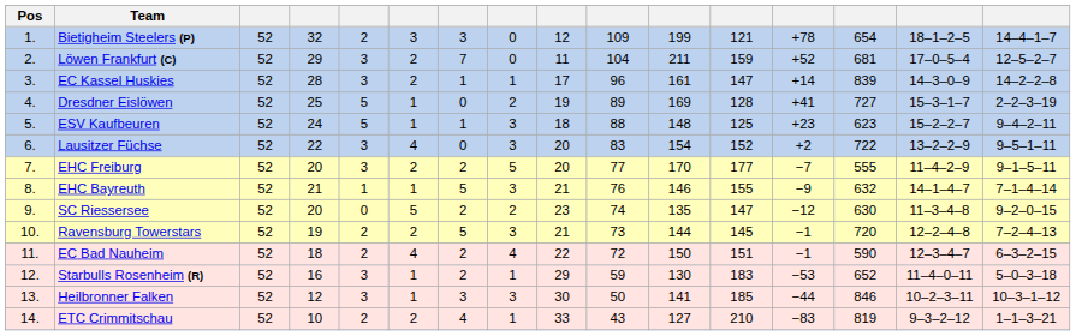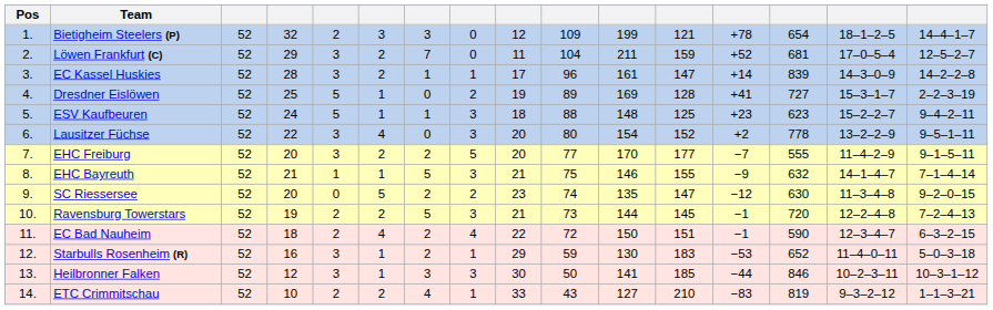 <table class="wikitable" style="text-align:center; background:#BCD2EE;">
 <tr style="background:#E0E0E0">
 <th style="width:4%" class="unsortable">Pos</th>
 <th style="width:15%">Team</th>
 <th style="width:4%"></th>
 <th style="width:4%"></th>
 <th style="width:4%"></th>
 <th style="width:4%"></th>
 <th style="width:4%"></th>
 <th style="width:4%"></th>
 <th style="width:4%"></th>
 <th style="width:5%"></th>
 <th style="width:5%"></th>
 <th style="width:5%"></th>
 <th style="width:5%"></th>
 <th style="width:5%"></th>
 <th style="width:7%"></th>
 <th style="width:7%"></th>
 </tr>
 <tr>
 <td>1.</td>
 <td style="text-align:left"><a href='#'>Bietigheim Steelers</a> <small><strong>(P)</strong></small></td>
 <td>52</td>
 <td>32</td>
 <td>2</td>
 <td>3</td>
 <td>3</td>
 <td>0</td>
 <td>12</td>
 <td>109</td>
 <td>199</td>
 <td>121</td>
 <td>+78</td>
 <td>654</td>
 <td>18–1–2–5</td>
 <td>14–4–1–7</td>
 </tr>
 <tr>
 <td>2.</td>
 <td style="text-align:left"><a href='#'>Löwen Frankfurt</a> <small><strong>(C)</strong></small></td>
 <td>52</td>
 <td>29</td>
 <td>3</td>
 <td>2</td>
 <td>7</td>
 <td>0</td>
 <td>11</td>
 <td>104</td>
 <td>211</td>
 <td>159</td>
 <td>+52</td>
 <td>681</td>
 <td>17–0–5–4</td>
 <td>12–5–2–7</td>
 </tr>
 <tr>
 <td>3.</td>
 <td style="text-align:left"><a href='#'>EC Kassel Huskies</a></td>
 <td>52</td>
 <td>28</td>
 <td>3</td>
 <td>2</td>
 <td>1</td>
 <td>1</td>
 <td>17</td>
 <td>96</td>
 <td>161</td>
 <td>147</td>
 <td>+14</td>
 <td>839</td>
 <td>14–3–0–9</td>
 <td>14–2–2–8</td>
 </tr>
 <tr>
 <td>4.</td>
 <td style="text-align:left"><a href='#'>Dresdner Eislöwen</a></td>
 <td>52</td>
 <td>25</td>
 <td>5</td>
 <td>1</td>
 <td>0</td>
 <td>2</td>
 <td>19</td>
 <td>89</td>
 <td>169</td>
 <td>128</td>
 <td>+41</td>
 <td>727</td>
 <td>15–3–1–7</td>
 <td>2–2–3–19</td>
 </tr>
 <tr>
 <td>5.</td>
 <td style="text-align:left"><a href='#'>ESV Kaufbeuren</a></td>
 <td>52</td>
 <td>24</td>
 <td>5</td>
 <td>1</td>
 <td>1</td>
 <td>3</td>
 <td>18</td>
 <td>88</td>
 <td>148</td>
 <td>125</td>
 <td>+23</td>
 <td>623</td>
 <td>15–2–2–7</td>
 <td>9–4–2–11</td>
 </tr>
 <tr>
 <td>6.</td>
 <td style="text-align:left"><a href='#'>Lausitzer Füchse</a></td>
 <td>52</td>
 <td>22</td>
 <td>3</td>
 <td>4</td>
 <td>0</td>
 <td>3</td>
 <td>20</td>
-<td>83</td>
+<td>80</td>
 <td>154</td>
 <td>152</td>
 <td>+2</td>
-<td>722</td>
+<td>778</td>
 <td>13–2–2–9</td>
 <td>9–5–1–11</td>
 </tr>
 <tr style="background:#FFFFBB">
 <td>7.</td>
 <td style="text-align:left"><a href='#'>EHC Freiburg</a></td>
 <td>52</td>
 <td>20</td>
 <td>3</td>
 <td>2</td>
 <td>2</td>
 <td>5</td>
 <td>20</td>
 <td>77</td>
 <td>170</td>
 <td>177</td>
 <td>−7</td>
 <td>555</td>
 <td>11–4–2–9</td>
 <td>9–1–5–11</td>
 </tr>
 <tr style="background:#FFFFBB">
 <td>8.</td>
 <td style="text-align:left"><a href='#'>EHC Bayreuth</a></td>
 <td>52</td>
 <td>21</td>
 <td>1</td>
 <td>1</td>
 <td>5</td>
 <td>3</td>
 <td>21</td>
-<td>76</td>
+<td>75</td>
 <td>146</td>
 <td>155</td>
 <td>−9</td>
 <td>632</td>
 <td>14–1–4–7</td>
 <td>7–1–4–14</td>
 </tr>
 <tr style="background:#FFFFBB">
 <td>9.</td>
 <td style="text-align:left"><a href='#'>SC Riessersee</a></td>
 <td>52</td>
 <td>20</td>
 <td>0</td>
 <td>5</td>
 <td>2</td>
 <td>2</td>
 <td>23</td>
 <td>74</td>
 <td>135</td>
 <td>147</td>
 <td>−12</td>
 <td>630</td>
 <td>11–3–4–8</td>
 <td>9–2–0–15</td>
 </tr>
 <tr style="background:#FFFFBB">
 <td>10.</td>
 <td style="text-align:left"><a href='#'>Ravensburg Towerstars</a></td>
 <td>52</td>
 <td>19</td>
 <td>2</td>
 <td>2</td>
 <td>5</td>
 <td>3</td>
 <td>21</td>
 <td>73</td>
 <td>144</td>
 <td>145</td>
 <td>−1</td>
 <td>720</td>
 <td>12–2–4–8</td>
 <td>7–2–4–13</td>
 </tr>
 <tr style="background:#FFE4E1">
 <td>11.</td>
 <td style="text-align:left"><a href='#'>EC Bad Nauheim</a></td>
 <td>52</td>
 <td>18</td>
 <td>2</td>
 <td>4</td>
 <td>2</td>
 <td>4</td>
 <td>22</td>
 <td>72</td>
 <td>150</td>
 <td>151</td>
 <td>−1</td>
 <td>590</td>
 <td>12–3–4–7</td>
 <td>6–3–2–15</td>
 </tr>
 <tr style="background:#FFE4E1">
 <td>12.</td>
 <td style="text-align:left"><a href='#'>Starbulls Rosenheim</a> <small><strong>(R)</strong></small></td>
 <td>52</td>
 <td>16</td>
 <td>3</td>
 <td>1</td>
 <td>2</td>
 <td>1</td>
 <td>29</td>
 <td>59</td>
 <td>130</td>
 <td>183</td>
 <td>−53</td>
 <td>652</td>
 <td>11–4–0–11</td>
 <td>5–0–3–18</td>
 </tr>
 <tr style="background:#FFE4E1">
 <td>13.</td>
 <td style="text-align:left"><a href='#'>Heilbronner Falken</a></td>
 <td>52</td>
 <td>12</td>
 <td>3</td>
 <td>1</td>
 <td>3</td>
 <td>3</td>
 <td>30</td>
 <td>50</td>
 <td>141</td>
 <td>185</td>
 <td>−44</td>
 <td>846</td>
 <td>10–2–3–11</td>
 <td>10–3–1–12</td>
 </tr>
 <tr style="background:#FFE4E1">
 <td>14.</td>
 <td style="text-align:left"><a href='#'>ETC Crimmitschau</a></td>
 <td>52</td>
 <td>10</td>
 <td>2</td>
 <td>2</td>
 <td>4</td>
 <td>1</td>
 <td>33</td>
 <td>43</td>
 <td>127</td>
 <td>210</td>
 <td>−83</td>
 <td>819</td>
 <td>9–3–2–12</td>
 <td>1–1–3–21</td>
 </tr>
 </table>
